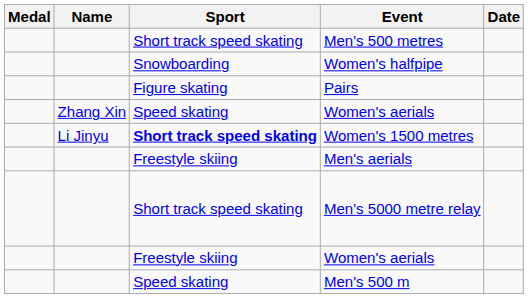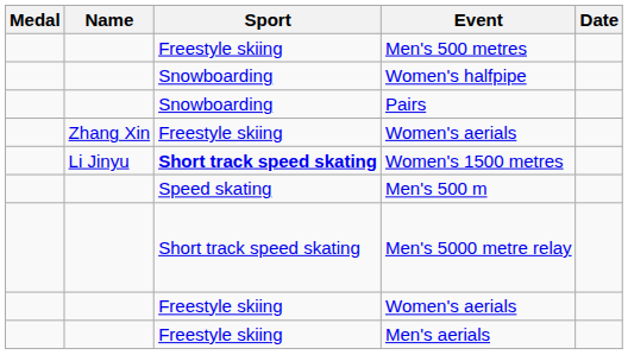 <table class="wikitable sortable" style="font-size:95%;">
 <tr>
 <th>Medal</th>
 <th>Name</th>
 <th>Sport</th>
 <th>Event</th>
 <th>Date</th>
 </tr>
 <tr>
 <td></td>
 <td></td>
-<td><a href='#'>Short track speed skating</a></td>
+<td><a href='#'>Freestyle skiing</a></td>
 <td><a href='#'>Men's 500 metres</a></td>
 <td></td>
 </tr>
 <tr>
 <td></td>
 <td></td>
 <td><a href='#'>Snowboarding</a></td>
 <td><a href='#'>Women's halfpipe</a></td>
 <td></td>
 </tr>
 <tr>
 <td></td>
 <td><br></td>
-<td><a href='#'>Figure skating</a></td>
+<td><a href='#'>Snowboarding</a></td>
 <td><a href='#'>Pairs</a></td>
 <td></td>
 </tr>
 <tr>
 <td></td>
 <td><a href='#'>Zhang Xin</a></td>
-<td><a href='#'>Speed skating</a></td>
+<td><a href='#'>Freestyle skiing</a></td>
 <td><a href='#'>Women's aerials</a></td>
 <td></td>
 </tr>
 <tr>
 <td></td>
 <td><a href='#'>Li Jinyu</a></td>
 <td><strong><a href='#'>Short track speed skating</a></strong></td>
 <td><a href='#'>Women's 1500 metres</a></td>
 <td></td>
 </tr>
 <tr>
 <td></td>
 <td></td>
-<td><a href='#'>Freestyle skiing</a></td>
-<td><a href='#'>Men's aerials</a></td>
+<td><a href='#'>Speed skating</a></td>
+<td><a href='#'>Men's 500 m</a></td>
 <td></td>
 </tr>
 <tr>
 <td></td>
 <td><br><br><br><br></td>
 <td><a href='#'>Short track speed skating</a></td>
 <td><a href='#'>Men's 5000 metre relay</a></td>
 <td></td>
 </tr>
 <tr>
 <td></td>
 <td></td>
 <td><a href='#'>Freestyle skiing</a></td>
 <td><a href='#'>Women's aerials</a></td>
 <td></td>
 </tr>
 <tr>
 <td></td>
 <td></td>
-<td><a href='#'>Speed skating</a></td>
-<td><a href='#'>Men's 500 m</a></td>
+<td><a href='#'>Freestyle skiing</a></td>
+<td><a href='#'>Men's aerials</a></td>
 <td></td>
 </tr>
 </table>
